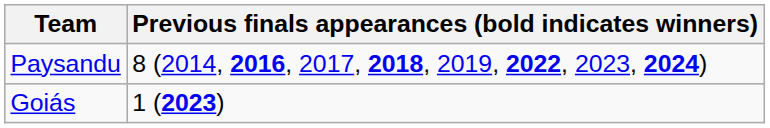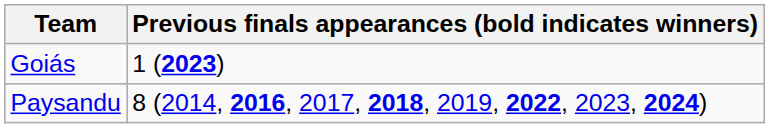 <table class="wikitable">
 <tr>
 <th>Team</th>
 <th>Previous finals appearances (bold indicates winners)</th>
 </tr>
 <tr>
+<td> <a href='#'>Goiás</a></td>
+<td>1 (<a href='#'><strong>2023</strong></a>)</td>
+</tr>
+<tr>
 <td> <a href='#'>Paysandu</a></td>
 <td>8 (<a href='#'>2014</a>, <a href='#'><strong>2016</strong></a>, <a href='#'>2017</a>, <a href='#'><strong>2018</strong></a>, <a href='#'>2019</a>, <a href='#'><strong>2022</strong></a>, <a href='#'>2023</a>, <a href='#'><strong>2024</strong></a>)</td>
 </tr>
-<tr>
-<td> <a href='#'>Goiás</a></td>
-<td>1 (<a href='#'><strong>2023</strong></a>)</td>
-</tr>
 </table>
